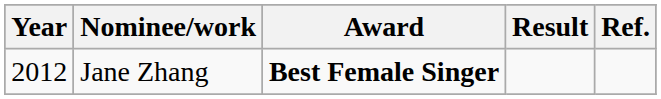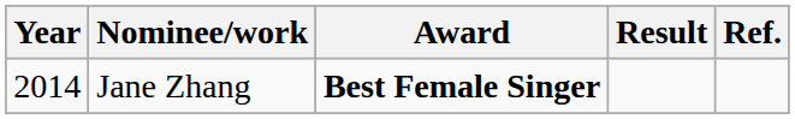 <table class="wikitable">
 <tr>
 <th>Year</th>
 <th>Nominee/work</th>
 <th>Award</th>
 <th><strong>Result</strong></th>
 <th>Ref.</th>
 </tr>
 <tr>
-<td>2012</td>
+<td>2014</td>
 <td>Jane Zhang</td>
 <td><strong>Best Female Singer</strong></td>
 <td></td>
 <td></td>
 </tr>
 </table>
